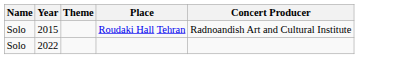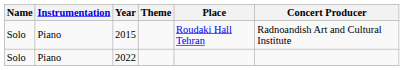 <table class="wikitable sortable">
 <tr>
 <th>Name</th>
+<th><a href='#'>Instrumentation</a></th>
 <th>Year</th>
 <th>Theme</th>
 <th>Place</th>
 <th class="unsortable">Concert Producer</th>
 </tr>
 <tr>
 <td>Solo</td>
+<td>Piano</td>
 <td>2015</td>
 <td></td>
 <td><a href='#'>Roudaki Hall</a> <a href='#'>Tehran</a></td>
 <td>Radnoandish Art and Cultural Institute</td>
 </tr>
 <tr>
 <td>Solo</td>
+<td>Piano</td>
 <td>2022</td>
 <td></td>
 <td></td>
 <td></td>
 </tr>
 </table>
